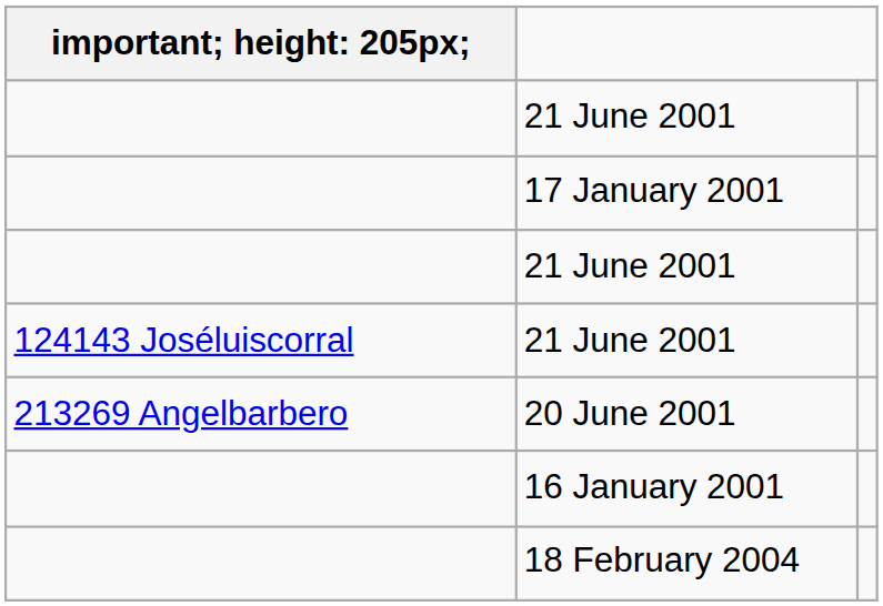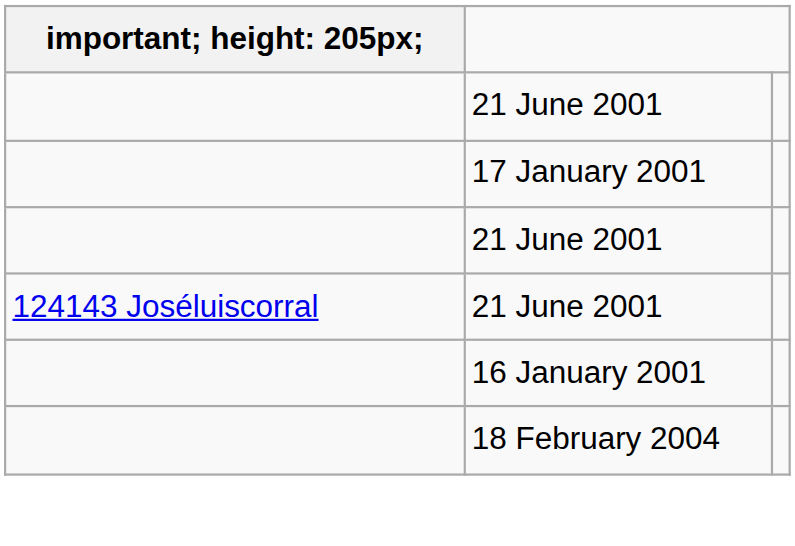 <table class="wikitable" style="font-size: 89%; float: left; width: 25em; margin-right: 1em; line-height: 1.65em">
 <tr>
 <th>important; height: 205px;</th>
 </tr>
 <tr>
 <td></td>
 <td>21 June 2001</td>
 <td></td>
 </tr>
 <tr>
 <td></td>
 <td>17 January 2001</td>
 <td></td>
 </tr>
 <tr>
 <td></td>
 <td>21 June 2001</td>
 <td></td>
 </tr>
 <tr>
 <td><a href='#'>124143 Joséluiscorral</a></td>
 <td>21 June 2001</td>
 <td></td>
 </tr>
 <tr>
-<td><a href='#'>213269 Angelbarbero</a></td>
-<td>20 June 2001</td>
-<td></td>
-</tr>
-<tr>
 <td></td>
 <td>16 January 2001</td>
 <td></td>
 </tr>
 <tr>
 <td></td>
 <td>18 February 2004</td>
 <td></td>
 </tr>
 </table>
